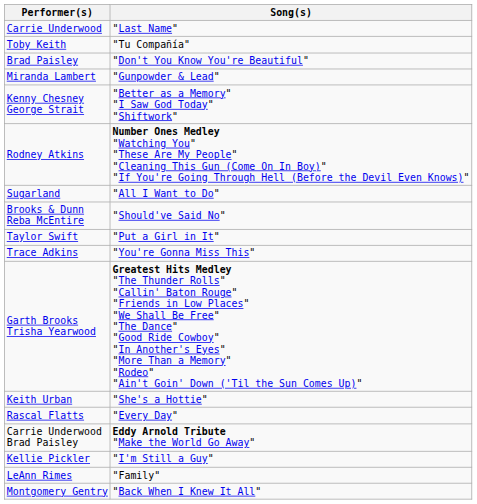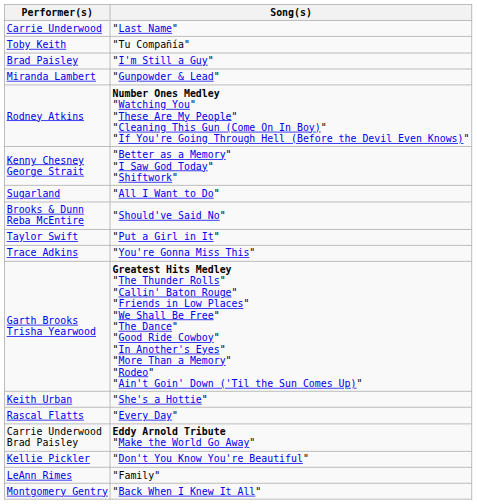 <table class="wikitable">
 <tr>
 <th>Performer(s)</th>
 <th>Song(s)</th>
 </tr>
 <tr>
 <td><a href='#'>Carrie Underwood</a></td>
 <td>"<a href='#'>Last Name</a>"</td>
 </tr>
 <tr>
 <td><a href='#'>Toby Keith</a></td>
 <td>"Tu Compañía"</td>
 </tr>
 <tr>
 <td><a href='#'>Brad Paisley</a></td>
-<td>"<a href='#'>Don't You Know You're Beautiful</a>"</td>
+<td>"<a href='#'>I'm Still a Guy</a>"</td>
 </tr>
 <tr>
 <td><a href='#'>Miranda Lambert</a></td>
 <td>"<a href='#'>Gunpowder & Lead</a>"</td>
 </tr>
 <tr>
+<td><a href='#'>Rodney Atkins</a></td>
+<td><strong>Number Ones Medley</strong><br>"<a href='#'>Watching You</a>"<br>"<a href='#'>These Are My People</a>"<br>"<a href='#'>Cleaning This Gun (Come On In Boy)</a>"<br>"<a href='#'>If You're Going Through Hell (Before the Devil Even Knows)</a>"</td>
+</tr>
+<tr>
 <td><a href='#'>Kenny Chesney</a><br><a href='#'>George Strait</a></td>
 <td>"<a href='#'>Better as a Memory</a>"<br>"<a href='#'>I Saw God Today</a>"<br>"<a href='#'>Shiftwork</a>"</td>
-</tr>
-<tr>
-<td><a href='#'>Rodney Atkins</a></td>
-<td><strong>Number Ones Medley</strong><br>"<a href='#'>Watching You</a>"<br>"<a href='#'>These Are My People</a>"<br>"<a href='#'>Cleaning This Gun (Come On In Boy)</a>"<br>"<a href='#'>If You're Going Through Hell (Before the Devil Even Knows)</a>"</td>
 </tr>
 <tr>
 <td><a href='#'>Sugarland</a></td>
 <td>"<a href='#'>All I Want to Do</a>"</td>
 </tr>
 <tr>
 <td><a href='#'>Brooks & Dunn</a><br><a href='#'>Reba McEntire</a></td>
 <td>"<a href='#'>Should've Said No</a>"</td>
 </tr>
 <tr>
 <td><a href='#'>Taylor Swift</a></td>
 <td>"<a href='#'>Put a Girl in It</a>"</td>
 </tr>
 <tr>
 <td><a href='#'>Trace Adkins</a></td>
 <td>"<a href='#'>You're Gonna Miss This</a>"</td>
 </tr>
 <tr>
 <td><a href='#'>Garth Brooks</a><br><a href='#'>Trisha Yearwood</a></td>
 <td><strong>Greatest Hits Medley</strong><br>"<a href='#'>The Thunder Rolls</a>"<br>"<a href='#'>Callin' Baton Rouge</a>"<br>"<a href='#'>Friends in Low Places</a>"<br>"<a href='#'>We Shall Be Free</a>"<br>"<a href='#'>The Dance</a>"<br>"<a href='#'>Good Ride Cowboy</a>"<br>"<a href='#'>In Another's Eyes</a>"<br>"<a href='#'>More Than a Memory</a>"<br>"<a href='#'>Rodeo</a>"<br>"<a href='#'>Ain't Goin' Down ('Til the Sun Comes Up)</a>"</td>
 </tr>
 <tr>
 <td><a href='#'>Keith Urban</a></td>
 <td>"<a href='#'>She's a Hottie</a>"</td>
 </tr>
 <tr>
 <td><a href='#'>Rascal Flatts</a></td>
 <td>"<a href='#'>Every Day</a>"</td>
 </tr>
 <tr>
 <td>Carrie Underwood<br>Brad Paisley</td>
 <td><strong>Eddy Arnold Tribute</strong><br>"<a href='#'>Make the World Go Away</a>"</td>
 </tr>
 <tr>
 <td><a href='#'>Kellie Pickler</a></td>
-<td>"<a href='#'>I'm Still a Guy</a>"</td>
+<td>"<a href='#'>Don't You Know You're Beautiful</a>"</td>
 </tr>
 <tr>
 <td><a href='#'>LeAnn Rimes</a></td>
 <td>"Family"</td>
 </tr>
 <tr>
 <td><a href='#'>Montgomery Gentry</a></td>
 <td>"<a href='#'>Back When I Knew It All</a>"</td>
 </tr>
 </table>
